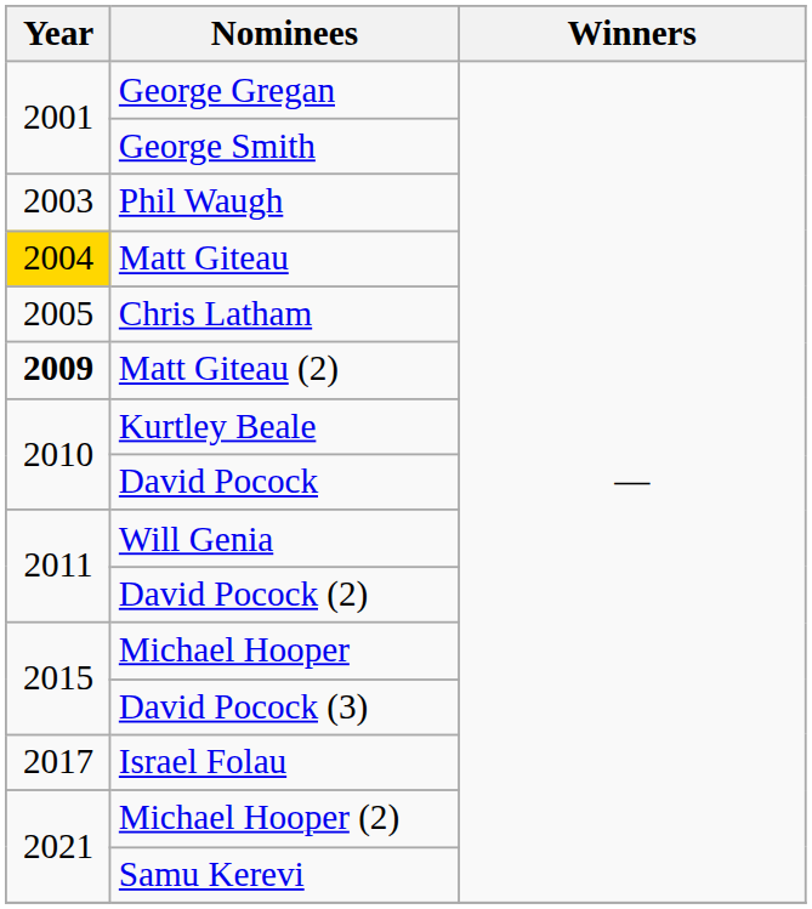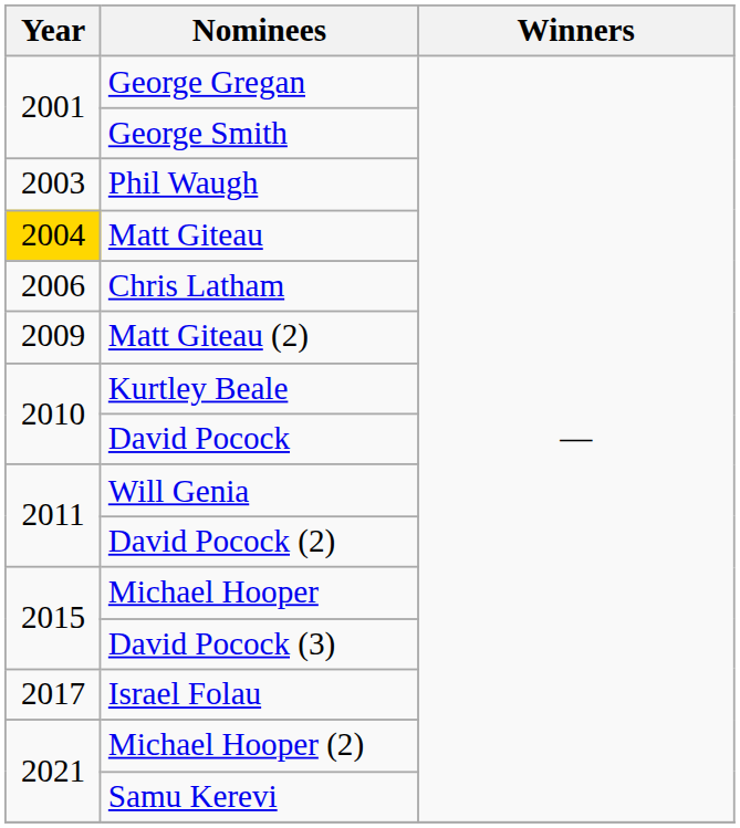 <table class="wikitable">
 <tr>
 <th width=40>Year</th>
 <th width=150>Nominees</th>
 <th width=150>Winners</th>
 </tr>
 <tr>
 <td align=center rowspan=2>2001</td>
 <td><a href='#'>George Gregan</a></td>
 <td align=center rowspan=15>—</td>
 </tr>
 <tr>
 <td><a href='#'>George Smith</a></td>
 </tr>
 <tr>
 <td align=center>2003</td>
 <td><a href='#'>Phil Waugh</a></td>
 </tr>
 <tr>
 <td align=center style="background: gold;">2004</td>
 <td><a href='#'>Matt Giteau</a></td>
 </tr>
 <tr>
-<td align=center>2005</td>
+<td align=center>2006</td>
 <td><a href='#'>Chris Latham</a></td>
 </tr>
 <tr>
-<td align=center><strong>2009</strong></td>
+<td align=center>2009</td>
 <td><a href='#'>Matt Giteau</a> (2)</td>
 </tr>
 <tr>
 <td align=center rowspan=2>2010</td>
 <td><a href='#'>Kurtley Beale</a></td>
 </tr>
 <tr>
 <td><a href='#'>David Pocock</a></td>
 </tr>
 <tr>
 <td align=center rowspan=2>2011</td>
 <td><a href='#'>Will Genia</a></td>
 </tr>
 <tr>
 <td><a href='#'>David Pocock</a> (2)</td>
 </tr>
 <tr>
 <td align=center rowspan=2>2015</td>
 <td><a href='#'>Michael Hooper</a></td>
 </tr>
 <tr>
 <td><a href='#'>David Pocock</a> (3)</td>
 </tr>
 <tr>
 <td align=center>2017</td>
 <td><a href='#'>Israel Folau</a></td>
 </tr>
 <tr>
 <td align=center rowspan=2>2021</td>
 <td><a href='#'>Michael Hooper</a> (2)</td>
 </tr>
 <tr>
 <td><a href='#'>Samu Kerevi</a></td>
 </tr>
 <tr>
 </tr>
 </table>
